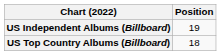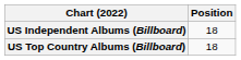 <table class="wikitable plainrowheaders" style="text-align:center;">
 <tr>
 <th>Chart (2022)</th>
 <th>Position</th>
 </tr>
 <tr>
 <th scope="row">US Independent Albums (<em>Billboard</em>)</th>
-<td>19</td>
+<td>18</td>
 </tr>
 <tr>
 <th scope="row">US Top Country Albums (<em>Billboard</em>)</th>
 <td>18</td>
 </tr>
 </table>
